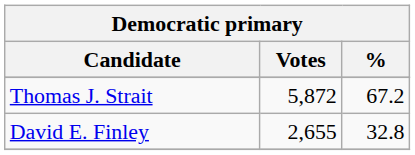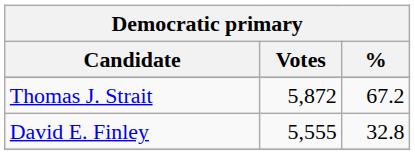 <table class="wikitable" align="left" style="margin: 1em 1em 1em 0; font-size: 95%;">
 <tr>
 <th colspan="3">Democratic primary</th>
 </tr>
 <tr>
 <th colspan="1" style="width: 170px">Candidate</th>
 <th style="width: 50px">Votes</th>
 <th style="width: 40px">%</th>
 </tr>
 <tr>
 </tr>
 <tr>
 <td><a href='#'>Thomas J. Strait</a></td>
 <td align="right">5,872</td>
 <td align="right">67.2</td>
 </tr>
 <tr>
 <td><a href='#'>David E. Finley</a></td>
-<td align="right">2,655</td>
+<td align="right">5,555</td>
 <td align="right">32.8</td>
 </tr>
 <tr>
 </tr>
 </table>
